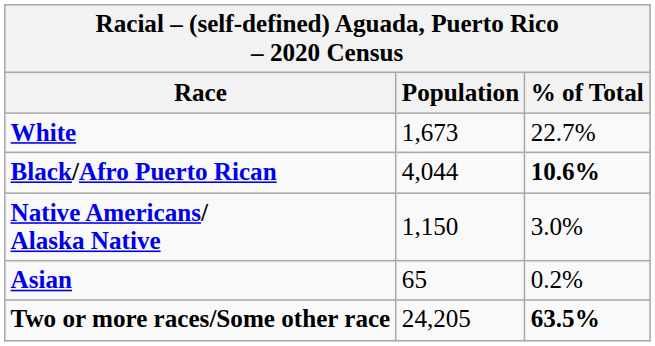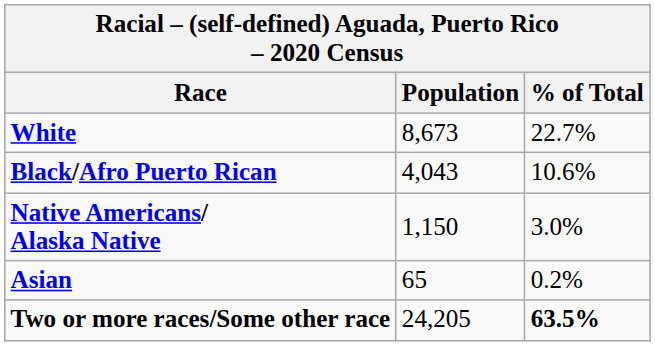 <table class="wikitable">
 <tr>
 <th colspan=3>Racial – (self-defined) Aguada, Puerto Rico<br> – 2020 Census</th>
 </tr>
 <tr ---->
 <th>Race</th>
 <th>Population</th>
 <th>% of Total</th>
 </tr>
 <tr ---->
 <td><strong><a href='#'>White</a></strong></td>
-<td>1,673</td>
+<td>8,673</td>
 <td>22.7%</td>
 </tr>
 <tr ---->
 <td><strong><a href='#'>Black</a>/<a href='#'>Afro Puerto Rican</a></strong></td>
-<td>4,044</td>
-<td><strong>10.6%</strong></td>
+<td>4,043</td>
+<td>10.6%</td>
 </tr>
 <tr ---->
 <td><strong><a href='#'>Native Americans</a>/<br><a href='#'>Alaska Native</a></strong></td>
 <td>1,150</td>
 <td>3.0%</td>
 </tr>
 <tr ---->
 <td><strong><a href='#'>Asian</a></strong></td>
 <td>65</td>
 <td>0.2%</td>
 </tr>
 <tr ---->
 <td><strong>Two or more races/Some other race</strong></td>
 <td>24,205</td>
 <td><strong>63.5%</strong></td>
 </tr>
 </table>
